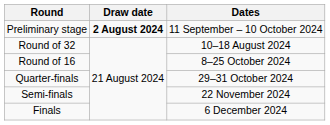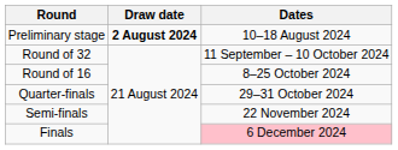 <table class="wikitable" style="text-align: center">
 <tr>
 <th>Round</th>
 <th>Draw date</th>
 <th>Dates</th>
 </tr>
 <tr>
 <td>Preliminary stage</td>
 <td><strong>2 August 2024</strong></td>
-<td>11 September – 10 October 2024</td>
+<td>10–18 August 2024</td>
 </tr>
 <tr>
 <td>Round of 32</td>
 <td rowspan=5>21 August 2024</td>
-<td>10–18 August 2024</td>
+<td>11 September – 10 October 2024</td>
 </tr>
 <tr>
 <td>Round of 16</td>
 <td>8–25 October 2024</td>
 </tr>
 <tr>
 <td>Quarter-finals</td>
 <td>29–31 October 2024</td>
 </tr>
 <tr>
 <td>Semi-finals</td>
 <td>22 November 2024</td>
 </tr>
 <tr>
 <td>Finals</td>
-<td>6 December 2024</td>
+<td style="background: pink;">6 December 2024</td>
 </tr>
 </table>
